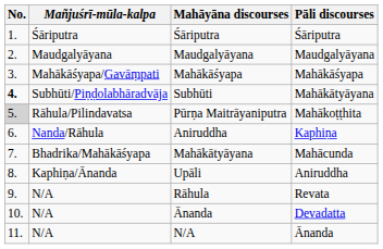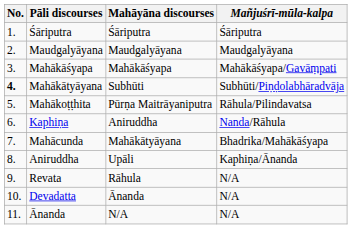 <table class="wikitable sortable">
 <tr>
 <th>No.</th>
+<th>Pāli discourses</th>
+<th>Mahāyāna discourses</th>
 <th><em>Mañjuśrī-mūla-kalpa</em></th>
-<th>Mahāyāna discourses</th>
-<th>Pāli discourses</th>
 </tr>
 <tr>
 <td>1.</td>
 <td>Śāriputra</td>
 <td>Śāriputra</td>
 <td>Śāriputra</td>
 </tr>
 <tr>
 <td>2.</td>
 <td>Maudgalyāyana</td>
 <td>Maudgalyāyana</td>
 <td>Maudgalyāyana</td>
 </tr>
 <tr>
 <td>3.</td>
-<td>Mahākāśyapa/<a href='#'>Gavāṃpati</a></td>
 <td>Mahākāśyapa</td>
 <td>Mahākāśyapa</td>
+<td>Mahākāśyapa/<a href='#'>Gavāṃpati</a></td>
 </tr>
 <tr>
 <td><strong>4.</strong></td>
+<td>Mahākātyāyana</td>
+<td>Subhūti</td>
 <td>Subhūti/<a href='#'>Piṇḍolabhāradvāja</a></td>
-<td>Subhūti</td>
-<td>Mahākātyāyana</td>
 </tr>
 <tr>
-<td style="background: lightgrey;">5.</td>
+<td>5.</td>
+<td>Mahākoṭṭhita</td>
+<td>Pūrṇa Maitrāyaniputra</td>
 <td>Rāhula/Pilindavatsa</td>
-<td>Pūrṇa Maitrāyaniputra</td>
-<td>Mahākoṭṭhita</td>
 </tr>
 <tr>
 <td>6.</td>
+<td><a href='#'>Kaphiṇa</a></td>
+<td>Aniruddha</td>
 <td><a href='#'>Nanda</a>/Rāhula</td>
-<td>Aniruddha</td>
-<td><a href='#'>Kaphiṇa</a></td>
 </tr>
 <tr>
 <td>7.</td>
+<td>Mahācunda</td>
+<td>Mahākātyāyana</td>
 <td>Bhadrika/Mahākāśyapa</td>
-<td>Mahākātyāyana</td>
-<td>Mahācunda</td>
 </tr>
 <tr>
 <td>8.</td>
+<td>Aniruddha</td>
+<td>Upāli</td>
 <td Maha_Kapphina>Kaphiṇa/Ānanda</td>
-<td>Upāli</td>
-<td>Aniruddha</td>
 </tr>
 <tr>
 <td>9.</td>
+<td>Revata</td>
+<td>Rāhula</td>
 <td>N/A</td>
-<td>Rāhula</td>
-<td>Revata</td>
 </tr>
 <tr>
 <td>10.</td>
+<td><a href='#'>Devadatta</a></td>
+<td>Ānanda</td>
 <td>N/A</td>
-<td>Ānanda</td>
-<td><a href='#'>Devadatta</a></td>
 </tr>
 <tr>
 <td>11.</td>
+<td>Ānanda</td>
 <td>N/A</td>
 <td>N/A</td>
-<td>Ānanda</td>
 </tr>
 </table>
